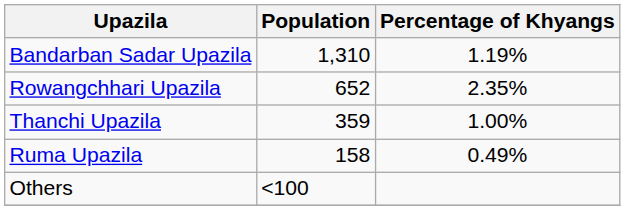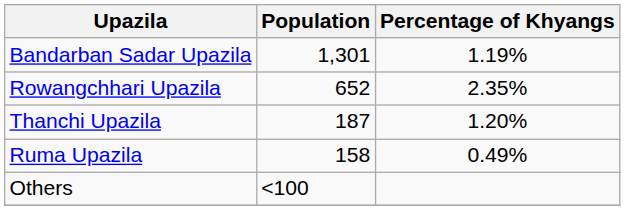 <table class="wikitable sortable">
 <tr>
 <th>Upazila</th>
 <th>Population</th>
 <th>Percentage of Khyangs</th>
 </tr>
 <tr>
 <td><a href='#'>Bandarban Sadar Upazila</a></td>
-<td align=right>1,310</td>
+<td align=right>1,301</td>
 <td align=center>1.19%</td>
 </tr>
 <tr>
 <td><a href='#'>Rowangchhari Upazila</a></td>
 <td align=right>652</td>
 <td align=center>2.35%</td>
 </tr>
 <tr>
 <td><a href='#'>Thanchi Upazila</a></td>
-<td align=right>359</td>
-<td align=center>1.00%</td>
+<td align=right>187</td>
+<td align=center>1.20%</td>
 </tr>
 <tr>
 <td><a href='#'>Ruma Upazila</a></td>
 <td align=right>158</td>
 <td align=center>0.49%</td>
 </tr>
 <tr>
 <td>Others</td>
 <td><100</td>
 <td></td>
 </tr>
 <tr>
 </tr>
 </table>
